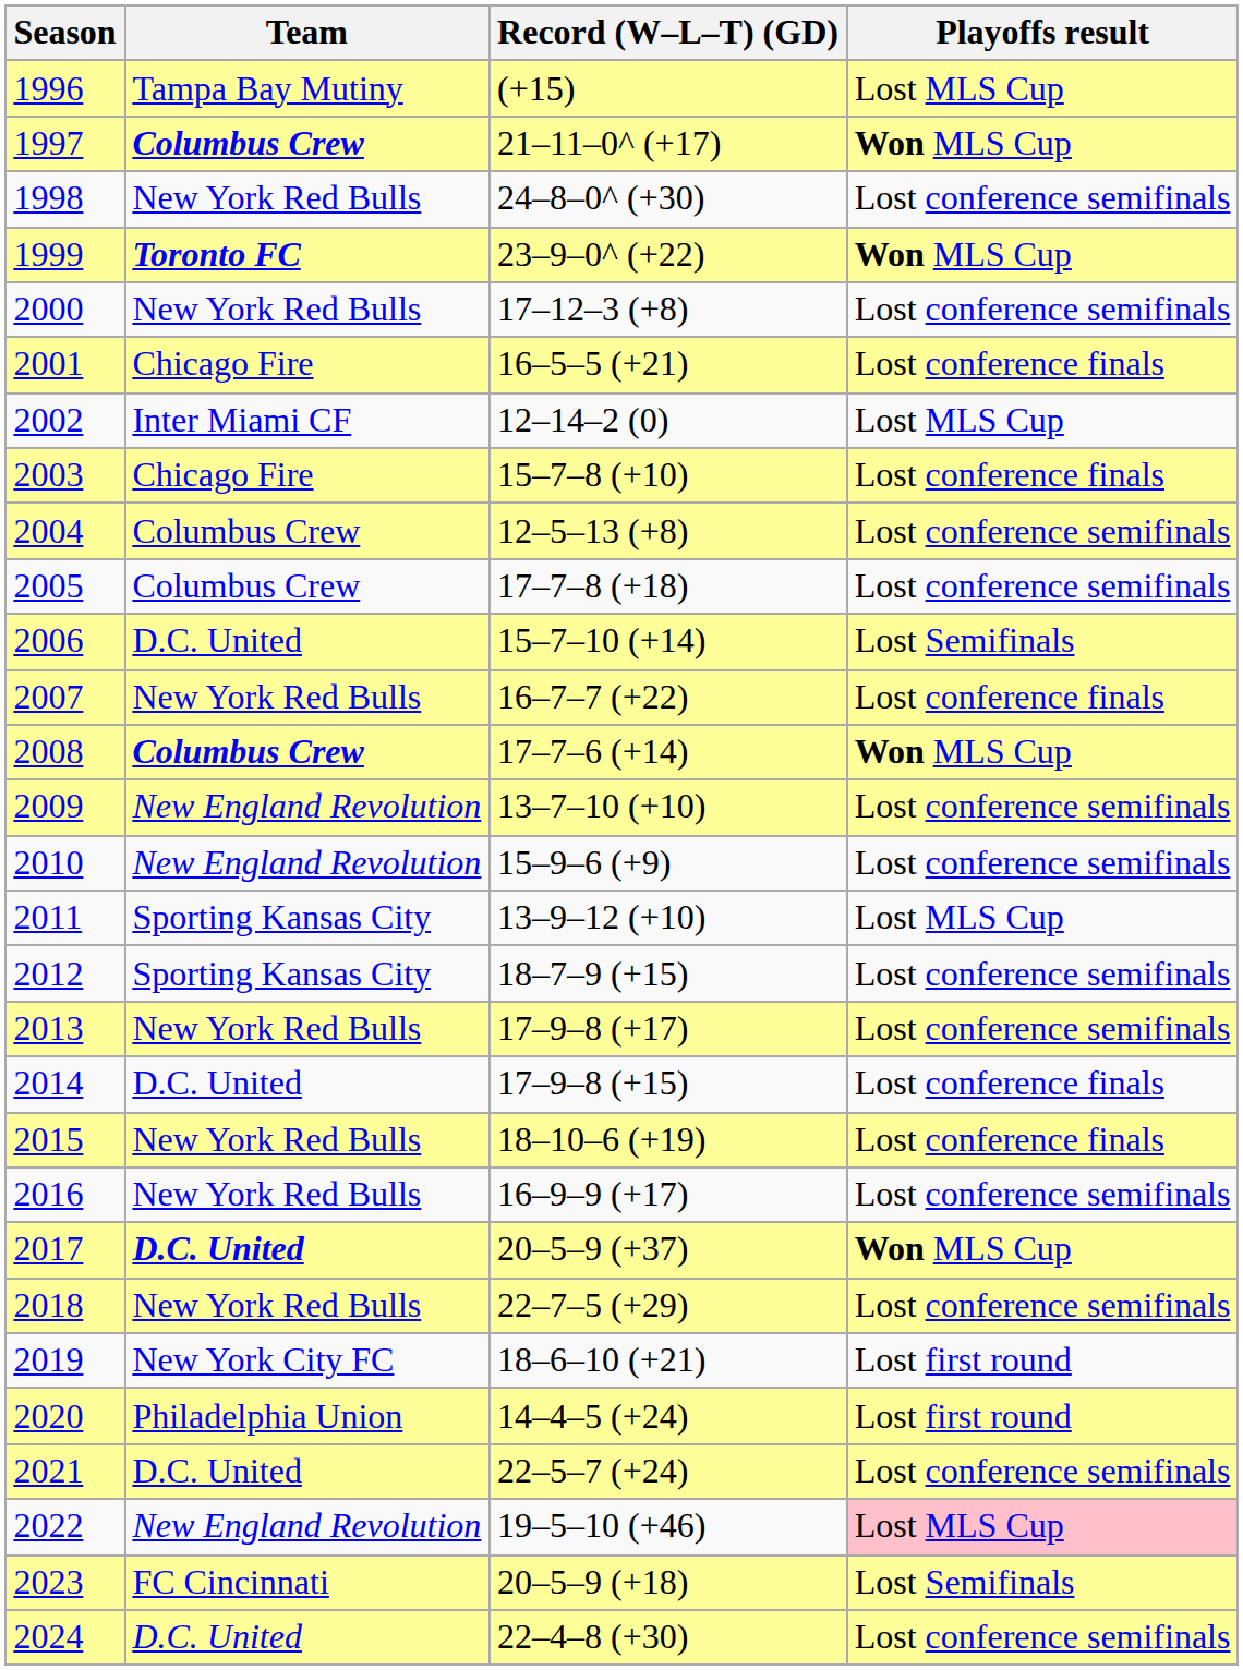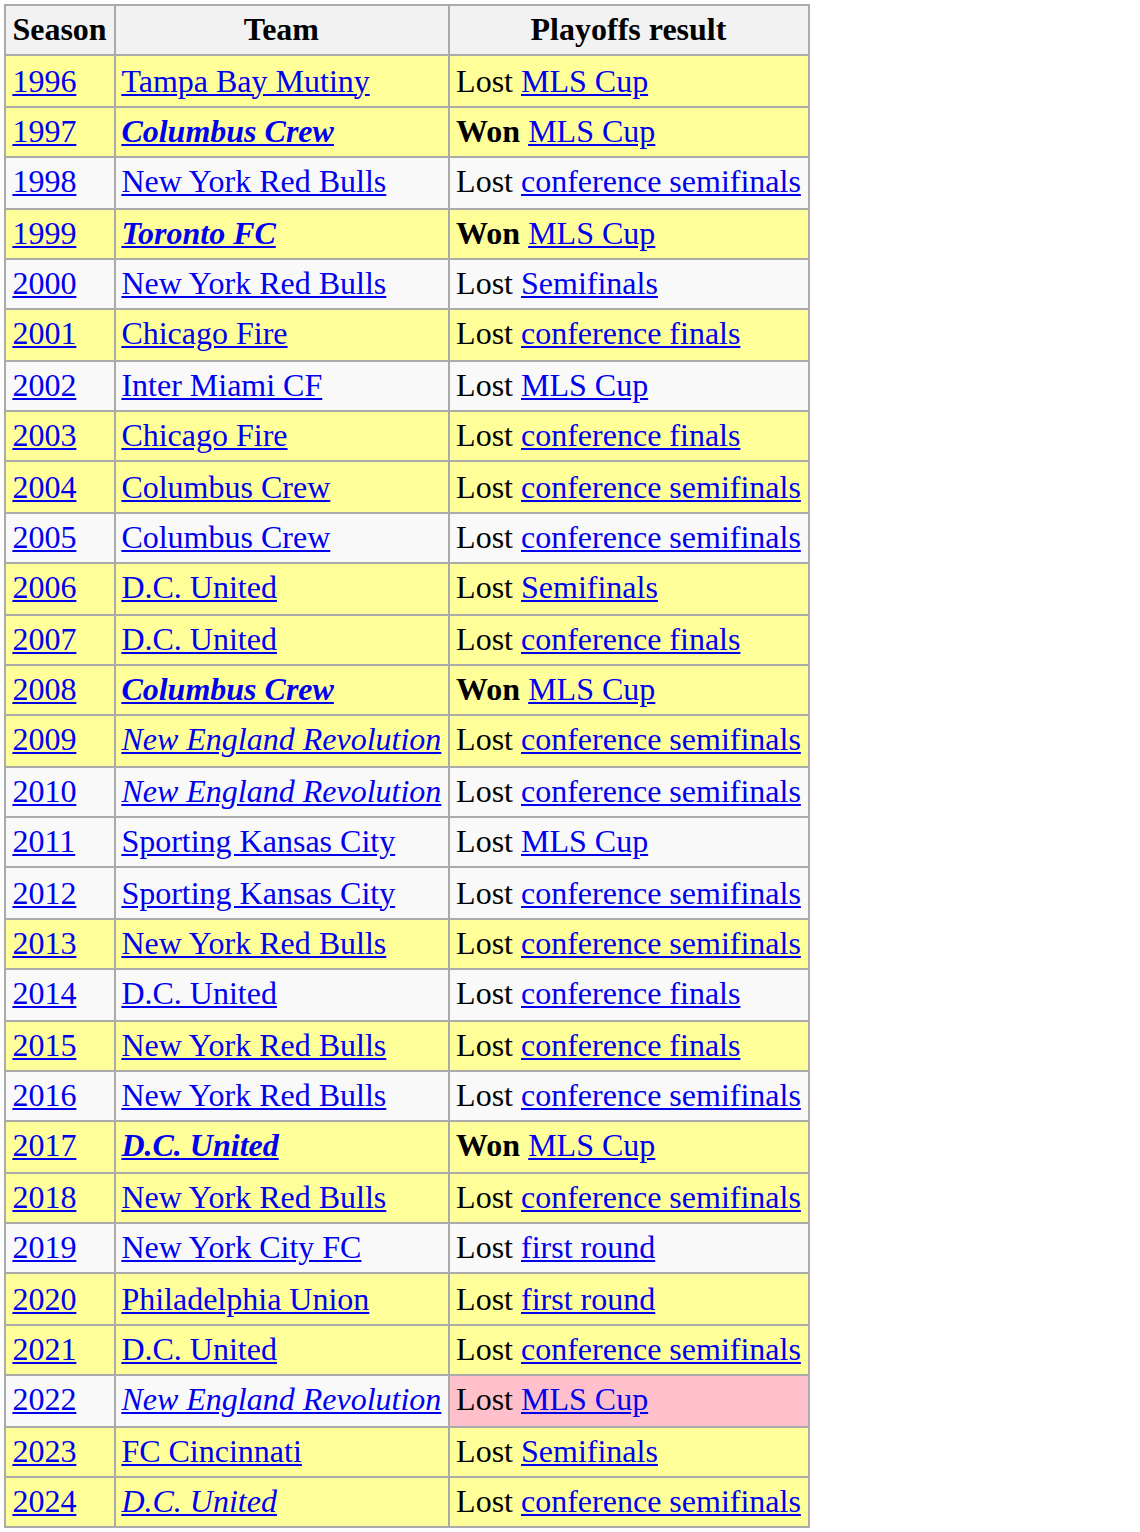 <table class="wikitable sortable">
 <tr>
 <th>Season</th>
 <th>Team</th>
-<th>Record (W–L–T) (GD)</th>
 <th>Playoffs result</th>
 </tr>
 <tr bgcolor="#FFFF99">
 <td><a href='#'>1996</a></td>
 <td><a href='#'>Tampa Bay Mutiny</a></td>
-<td> (+15)</td>
 <td>Lost <a href='#'>MLS Cup</a></td>
 </tr>
 <tr bgcolor="#FFFF99">
 <td><a href='#'>1997</a></td>
 <td><a href='#'><strong><em>Columbus Crew</em></strong></a></td>
-<td>21–11–0^ (+17)</td>
 <td><strong>Won</strong> <a href='#'>MLS Cup</a></td>
 </tr>
 <tr>
 <td><a href='#'>1998</a></td>
 <td><a href='#'>New York Red Bulls</a></td>
-<td>24–8–0^ (+30)</td>
 <td>Lost <a href='#'>conference semifinals</a></td>
 </tr>
 <tr bgcolor="#FFFF99">
 <td><a href='#'>1999</a></td>
 <td><strong><em><a href='#'>Toronto FC</a></em></strong></td>
-<td>23–9–0^ (+22)</td>
 <td><strong>Won</strong> <a href='#'>MLS Cup</a></td>
 </tr>
 <tr>
 <td><a href='#'>2000</a></td>
 <td><a href='#'>New York Red Bulls</a></td>
-<td>17–12–3 (+8)</td>
-<td>Lost <a href='#'>conference semifinals</a></td>
+<td>Lost <a href='#'>Semifinals</a></td>
 </tr>
 <tr bgcolor="#FFFF99">
 <td><a href='#'>2001</a></td>
 <td><a href='#'>Chicago Fire</a></td>
-<td>16–5–5 (+21)</td>
 <td>Lost <a href='#'>conference finals</a></td>
 </tr>
 <tr>
 <td><a href='#'>2002</a></td>
 <td><a href='#'>Inter Miami CF</a></td>
-<td>12–14–2 (0)</td>
 <td>Lost <a href='#'>MLS Cup</a></td>
 </tr>
 <tr bgcolor="#FFFF99">
 <td><a href='#'>2003</a></td>
 <td><a href='#'>Chicago Fire</a></td>
-<td>15–7–8 (+10)</td>
 <td>Lost <a href='#'>conference finals</a></td>
 </tr>
 <tr bgcolor="#FFFF99">
 <td><a href='#'>2004</a></td>
 <td><a href='#'>Columbus Crew</a></td>
-<td>12–5–13 (+8)</td>
 <td>Lost <a href='#'>conference semifinals</a></td>
 </tr>
 <tr>
 <td><a href='#'>2005</a></td>
 <td><a href='#'>Columbus Crew</a></td>
-<td>17–7–8 (+18)</td>
 <td>Lost <a href='#'>conference semifinals</a></td>
 </tr>
 <tr bgcolor="#FFFF99">
 <td><a href='#'>2006</a></td>
 <td><a href='#'>D.C. United</a></td>
-<td>15–7–10 (+14)</td>
 <td>Lost <a href='#'>Semifinals</a></td>
 </tr>
 <tr bgcolor="#FFFF99">
 <td><a href='#'>2007</a></td>
-<td><a href='#'>New York Red Bulls</a></td>
-<td>16–7–7 (+22)</td>
+<td><a href='#'>D.C. United</a></td>
 <td>Lost <a href='#'>conference finals</a></td>
 </tr>
 <tr bgcolor="#FFFF99">
 <td><a href='#'>2008</a></td>
 <td><a href='#'><strong><em>Columbus Crew</em></strong></a></td>
-<td>17–7–6 (+14)</td>
 <td><strong>Won</strong> <a href='#'>MLS Cup</a></td>
 </tr>
 <tr bgcolor="#FFFF99">
 <td><a href='#'>2009</a></td>
 <td><em><a href='#'>New England Revolution</a></em></td>
-<td>13–7–10 (+10)</td>
 <td>Lost <a href='#'>conference semifinals</a></td>
 </tr>
 <tr>
 <td><a href='#'>2010</a></td>
 <td><em><a href='#'>New England Revolution</a></em></td>
-<td>15–9–6 (+9)</td>
 <td>Lost <a href='#'>conference semifinals</a></td>
 </tr>
 <tr>
 <td><a href='#'>2011</a></td>
 <td><a href='#'>Sporting Kansas City</a></td>
-<td>13–9–12 (+10)</td>
 <td>Lost <a href='#'>MLS Cup</a></td>
 </tr>
 <tr>
 <td><a href='#'>2012</a></td>
 <td><a href='#'>Sporting Kansas City</a></td>
-<td>18–7–9 (+15)</td>
 <td>Lost <a href='#'>conference semifinals</a></td>
 </tr>
 <tr bgcolor="#FFFF99">
 <td><a href='#'>2013</a></td>
 <td><a href='#'>New York Red Bulls</a></td>
-<td>17–9–8 (+17)</td>
 <td>Lost <a href='#'>conference semifinals</a></td>
 </tr>
 <tr>
 <td><a href='#'>2014</a></td>
 <td><a href='#'>D.C. United</a></td>
-<td>17–9–8 (+15)</td>
 <td>Lost <a href='#'>conference finals</a></td>
 </tr>
 <tr bgcolor="#FFFF99">
 <td><a href='#'>2015</a></td>
 <td><a href='#'>New York Red Bulls</a></td>
-<td>18–10–6 (+19)</td>
 <td>Lost <a href='#'>conference finals</a></td>
 </tr>
 <tr>
 <td><a href='#'>2016</a></td>
 <td><a href='#'>New York Red Bulls</a></td>
-<td>16–9–9 (+17)</td>
 <td>Lost <a href='#'>conference semifinals</a></td>
 </tr>
 <tr bgcolor="#FFFF99">
 <td><a href='#'>2017</a></td>
 <td><strong><em><a href='#'>D.C. United</a></em></strong></td>
-<td>20–5–9 (+37)</td>
 <td><strong>Won</strong> <a href='#'>MLS Cup</a></td>
 </tr>
 <tr bgcolor="#FFFF99">
 <td><a href='#'>2018</a></td>
 <td><a href='#'>New York Red Bulls</a></td>
-<td>22–7–5 (+29)</td>
 <td>Lost <a href='#'>conference semifinals</a></td>
 </tr>
 <tr>
 <td><a href='#'>2019</a></td>
 <td><a href='#'>New York City FC</a></td>
-<td>18–6–10 (+21)</td>
 <td>Lost <a href='#'>first round</a></td>
 </tr>
 <tr bgcolor="#FFFF99">
 <td><a href='#'>2020</a></td>
 <td><a href='#'>Philadelphia Union</a></td>
-<td>14–4–5 (+24)</td>
 <td>Lost <a href='#'>first round</a></td>
 </tr>
 <tr bgcolor="#FFFF99">
 <td><a href='#'>2021</a></td>
 <td><a href='#'>D.C. United</a></td>
-<td>22–5–7 (+24)</td>
 <td>Lost <a href='#'>conference semifinals</a></td>
 </tr>
 <tr>
 <td><a href='#'>2022</a></td>
 <td><em><a href='#'>New England Revolution</a></em></td>
-<td>19–5–10 (+46)</td>
 <td style="background: pink;">Lost <a href='#'>MLS Cup</a></td>
 </tr>
 <tr bgcolor="#FFFF99">
 <td><a href='#'>2023</a></td>
 <td><a href='#'>FC Cincinnati</a></td>
-<td>20–5–9 (+18)</td>
 <td>Lost <a href='#'>Semifinals</a></td>
 </tr>
 <tr bgcolor=#FFFF99>
 <td><a href='#'>2024</a></td>
 <td><em><a href='#'>D.C. United</a></em></td>
-<td>22–4–8 (+30)</td>
 <td>Lost <a href='#'>conference semifinals</a></td>
 </tr>
 </table>
